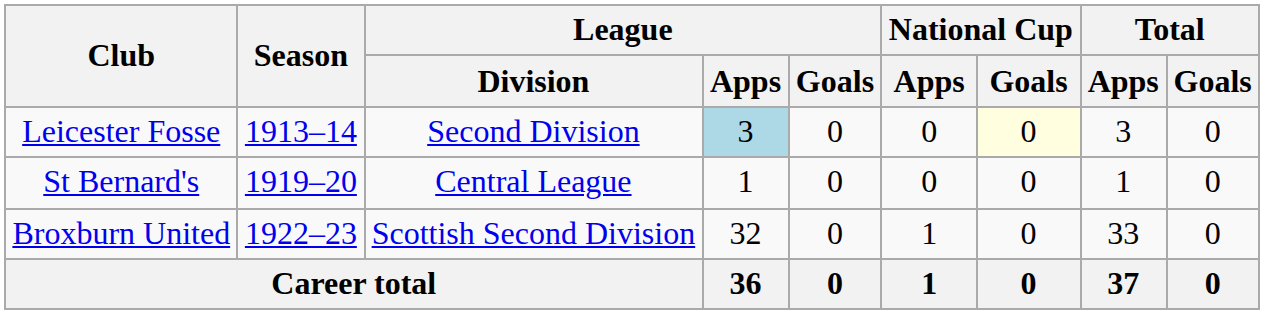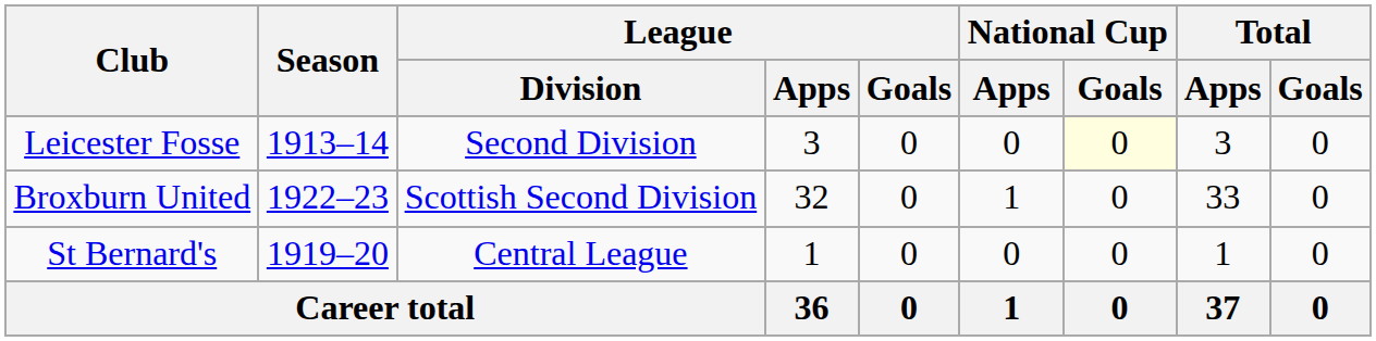 <table class="wikitable" style="text-align: center;">
 <tr>
 <th rowspan="2">Club</th>
 <th rowspan="2">Season</th>
 <th colspan="3">League</th>
 <th colspan="2">National Cup</th>
 <th colspan="2">Total</th>
 </tr>
 <tr>
 <th>Division</th>
 <th>Apps</th>
 <th>Goals</th>
 <th>Apps</th>
 <th>Goals</th>
 <th>Apps</th>
 <th>Goals</th>
 </tr>
 <tr>
 <td><a href='#'>Leicester Fosse</a></td>
 <td><a href='#'>1913–14</a></td>
 <td><a href='#'>Second Division</a></td>
-<td style="background: lightblue;">3</td>
+<td>3</td>
 <td>0</td>
 <td>0</td>
 <td style="background: lightyellow;">0</td>
 <td>3</td>
+<td>0</td>
+</tr>
+<tr>
+<td><a href='#'>Broxburn United</a></td>
+<td><a href='#'>1922–23</a></td>
+<td><a href='#'>Scottish Second Division</a></td>
+<td>32</td>
+<td>0</td>
+<td>1</td>
+<td>0</td>
+<td>33</td>
 <td>0</td>
 </tr>
 <tr>
 <td><a href='#'>St Bernard's</a></td>
 <td><a href='#'>1919–20</a></td>
 <td><a href='#'>Central League</a></td>
 <td>1</td>
 <td>0</td>
 <td>0</td>
 <td>0</td>
 <td>1</td>
 <td>0</td>
 </tr>
 <tr>
-<td><a href='#'>Broxburn United</a></td>
-<td><a href='#'>1922–23</a></td>
-<td><a href='#'>Scottish Second Division</a></td>
-<td>32</td>
-<td>0</td>
-<td>1</td>
-<td>0</td>
-<td>33</td>
-<td>0</td>
-</tr>
-<tr>
 <th colspan="3">Career total</th>
 <th>36</th>
 <th>0</th>
 <th>1</th>
 <th>0</th>
 <th>37</th>
 <th>0</th>
 </tr>
 </table>
